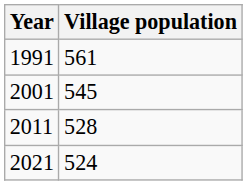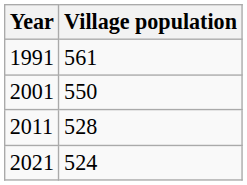 <table class="wikitable">
 <tr>
 <th>Year</th>
 <th>Village population</th>
 </tr>
 <tr>
 <td>1991</td>
 <td>561</td>
 </tr>
 <tr>
 <td>2001</td>
-<td>545</td>
+<td>550</td>
 </tr>
 <tr>
 <td>2011</td>
 <td>528</td>
 </tr>
 <tr>
 <td>2021</td>
 <td>524</td>
 </tr>
 </table>
